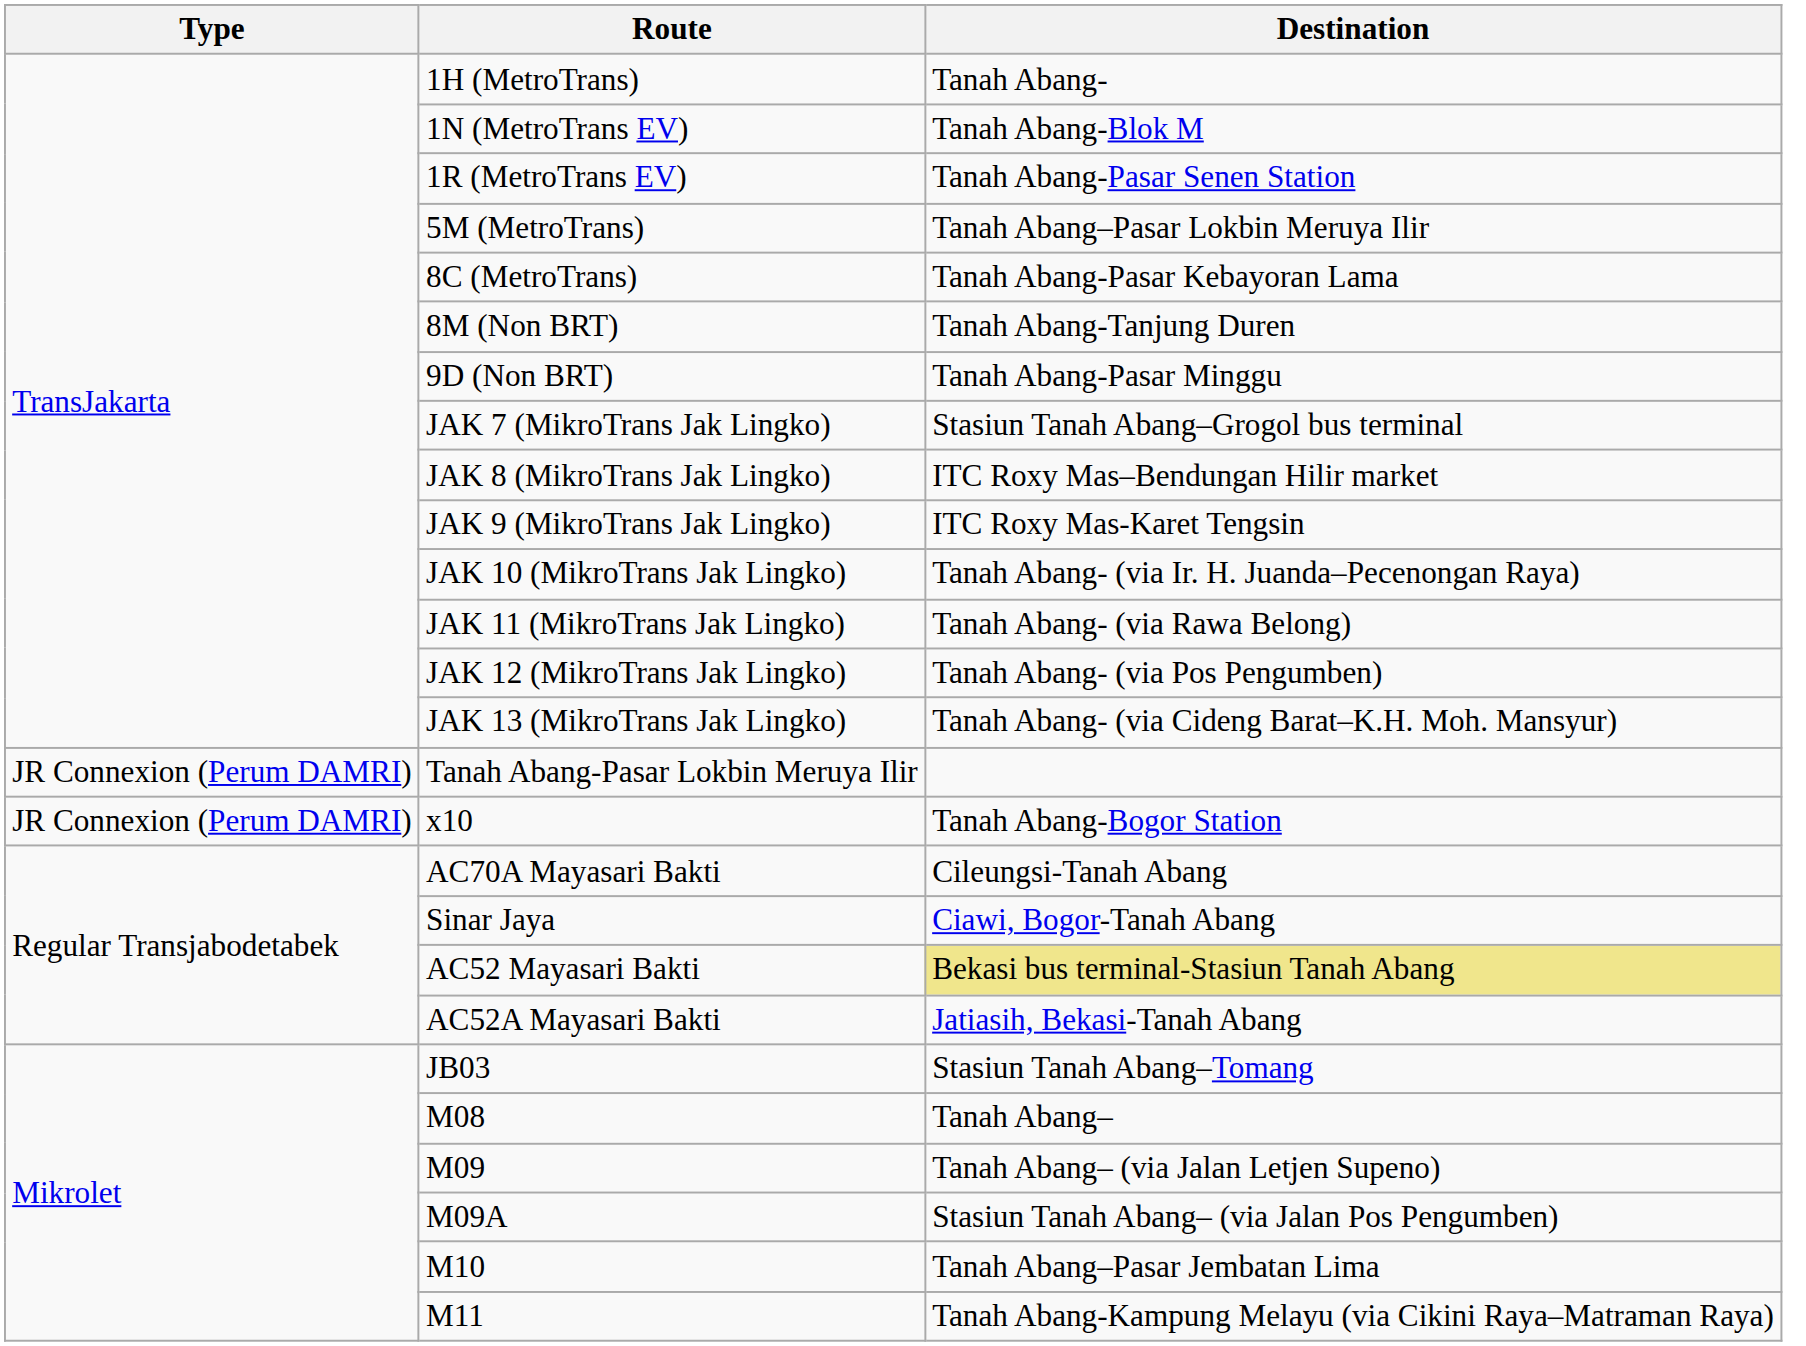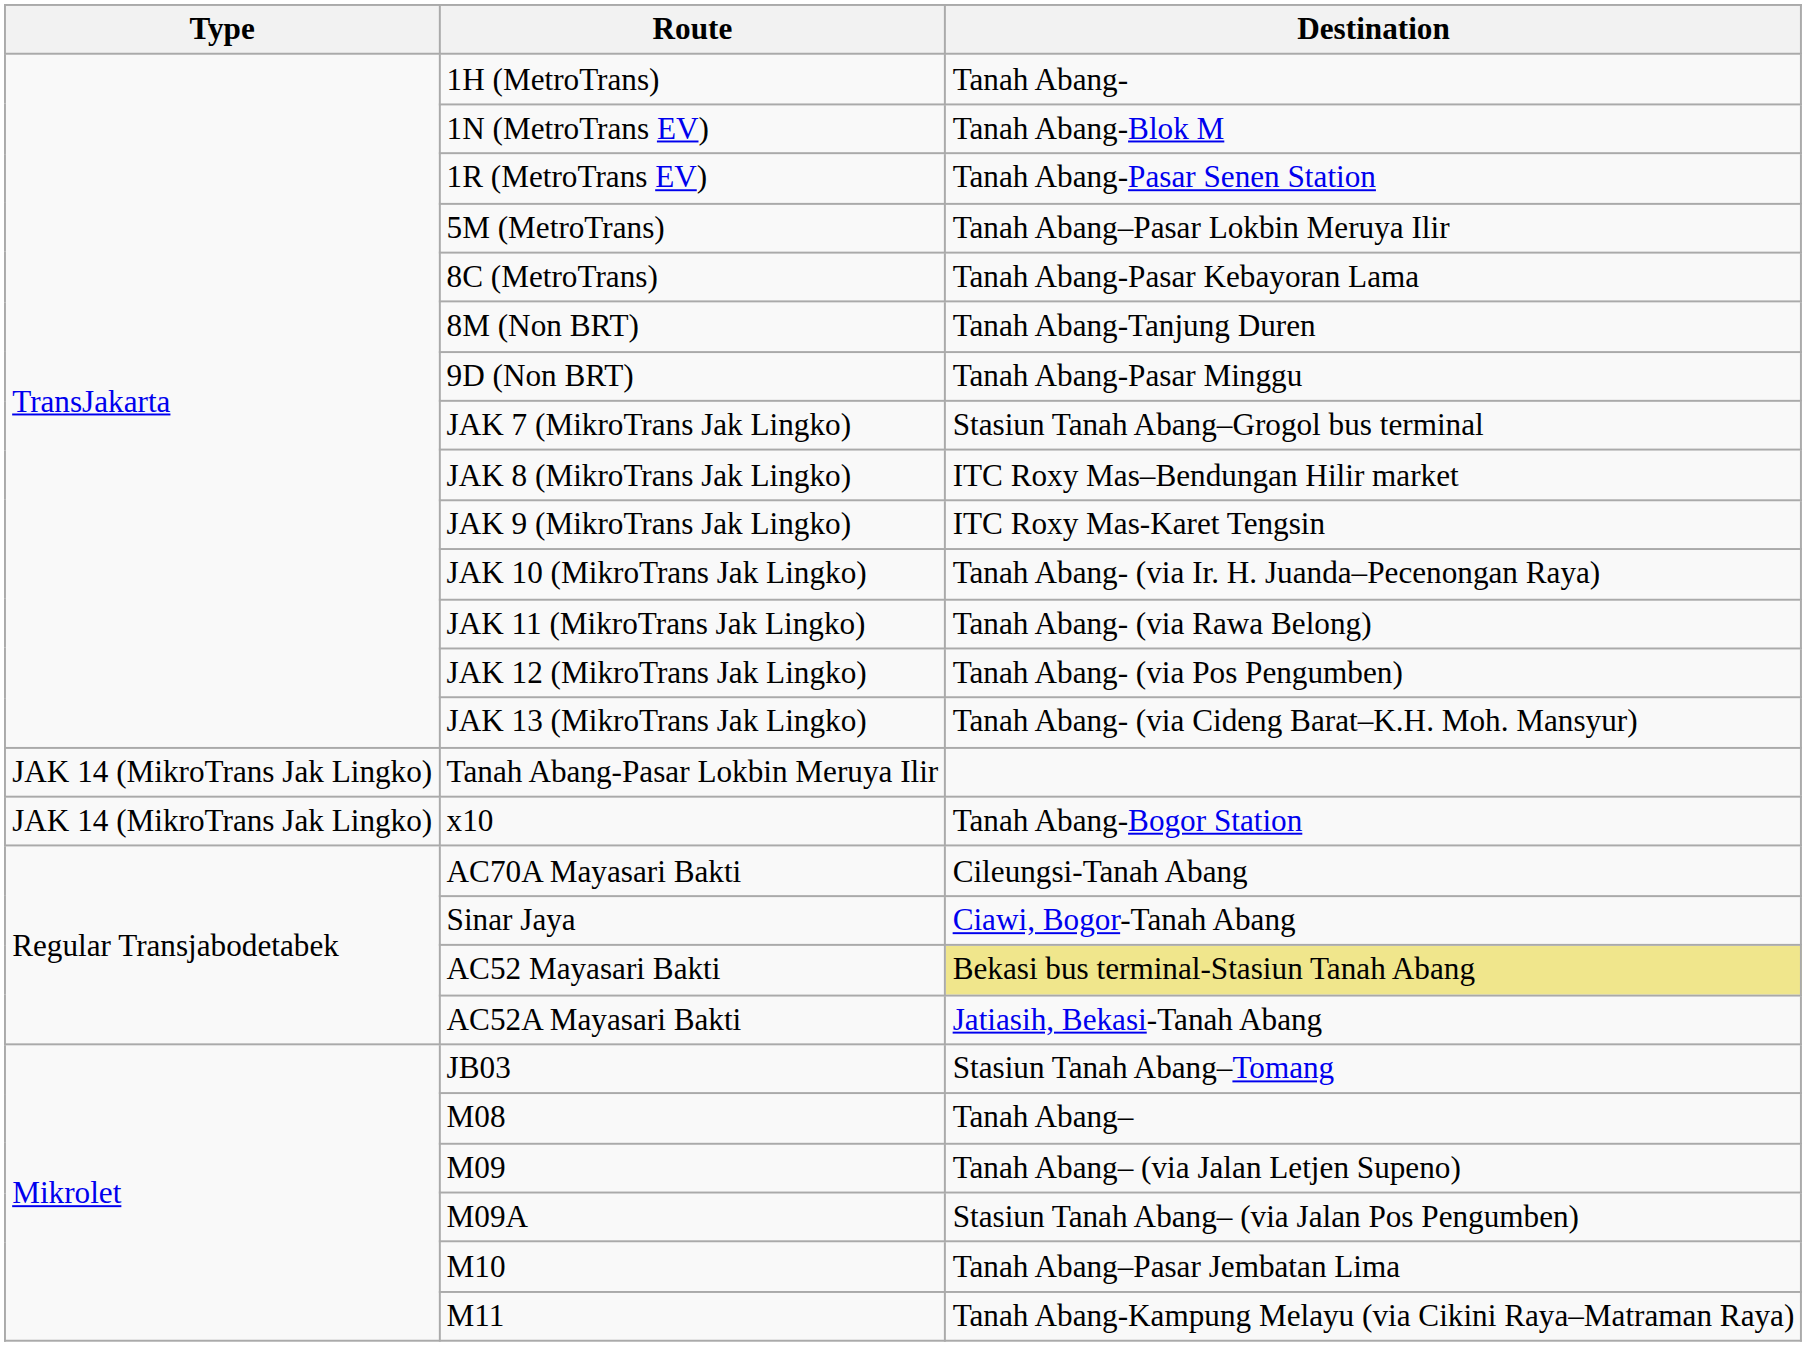 <table class="wikitable">
 <tr>
 <th>Type</th>
 <th>Route</th>
 <th>Destination</th>
 </tr>
 <tr>
 <td rowspan="14"><a href='#'>TransJakarta</a></td>
 <td>1H (MetroTrans)</td>
 <td>Tanah Abang-</td>
 </tr>
 <tr>
 <td>1N (MetroTrans <a href='#'>EV</a>)</td>
 <td>Tanah Abang-<a href='#'>Blok M</a></td>
 </tr>
 <tr>
 <td>1R (MetroTrans <a href='#'>EV</a>)</td>
 <td>Tanah Abang-<a href='#'>Pasar Senen Station</a></td>
 </tr>
 <tr>
 <td>5M (MetroTrans)</td>
 <td>Tanah Abang–Pasar Lokbin Meruya Ilir</td>
 </tr>
 <tr>
 <td>8C (MetroTrans)</td>
 <td>Tanah Abang-Pasar Kebayoran Lama</td>
 </tr>
 <tr>
 <td>8M (Non BRT)</td>
 <td>Tanah Abang-Tanjung Duren</td>
 </tr>
 <tr>
 <td>9D (Non BRT)</td>
 <td>Tanah Abang-Pasar Minggu</td>
 </tr>
 <tr>
 <td>JAK 7 (MikroTrans Jak Lingko)</td>
 <td>Stasiun Tanah Abang–Grogol bus terminal</td>
 </tr>
 <tr>
 <td>JAK 8 (MikroTrans Jak Lingko)</td>
 <td>ITC Roxy Mas–Bendungan Hilir market</td>
 </tr>
 <tr>
 <td>JAK 9 (MikroTrans Jak Lingko)</td>
 <td>ITC Roxy Mas-Karet Tengsin</td>
 </tr>
 <tr>
 <td>JAK 10 (MikroTrans Jak Lingko)</td>
 <td>Tanah Abang- (via Ir. H. Juanda–Pecenongan Raya)</td>
 </tr>
 <tr>
 <td>JAK 11 (MikroTrans Jak Lingko)</td>
 <td>Tanah Abang- (via Rawa Belong)</td>
 </tr>
 <tr>
 <td>JAK 12 (MikroTrans Jak Lingko)</td>
 <td>Tanah Abang- (via Pos Pengumben)</td>
 </tr>
 <tr>
 <td>JAK 13 (MikroTrans Jak Lingko)</td>
 <td>Tanah Abang- (via Cideng Barat–K.H. Moh. Mansyur)</td>
 </tr>
 <tr>
-<td>JR Connexion (<a href='#'>Perum DAMRI</a>)</td>
+<td>JAK 14 (MikroTrans Jak Lingko)</td>
 <td>Tanah Abang-Pasar Lokbin Meruya Ilir</td>
 </tr>
 <tr>
-<td>JR Connexion (<a href='#'>Perum DAMRI</a>)</td>
+<td>JAK 14 (MikroTrans Jak Lingko)</td>
 <td>x10</td>
 <td>Tanah Abang-<a href='#'>Bogor Station</a></td>
 </tr>
 <tr>
 <td rowspan="4">Regular Transjabodetabek</td>
 <td>AC70A Mayasari Bakti</td>
 <td>Cileungsi-Tanah Abang</td>
 </tr>
 <tr>
 <td>Sinar Jaya</td>
 <td><a href='#'>Ciawi, Bogor</a>-Tanah Abang</td>
 </tr>
 <tr>
 <td>AC52 Mayasari Bakti</td>
 <td style="background: khaki;">Bekasi bus terminal-Stasiun Tanah Abang</td>
 </tr>
 <tr>
 <td>AC52A Mayasari Bakti</td>
 <td><a href='#'>Jatiasih, Bekasi</a>-Tanah Abang</td>
 </tr>
 <tr>
 <td rowspan="6"><a href='#'>Mikrolet</a></td>
 <td>JB03</td>
 <td>Stasiun Tanah Abang–<a href='#'>Tomang</a></td>
 </tr>
 <tr>
 <td>M08</td>
 <td>Tanah Abang–</td>
 </tr>
 <tr>
 <td>M09</td>
 <td>Tanah Abang– (via Jalan Letjen Supeno)</td>
 </tr>
 <tr>
 <td>M09A</td>
 <td>Stasiun Tanah Abang– (via Jalan Pos Pengumben)</td>
 </tr>
 <tr>
 <td>M10</td>
 <td>Tanah Abang–Pasar Jembatan Lima</td>
 </tr>
 <tr>
 <td>M11</td>
 <td>Tanah Abang-Kampung Melayu (via Cikini Raya–Matraman Raya)</td>
 </tr>
 </table>
